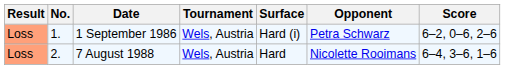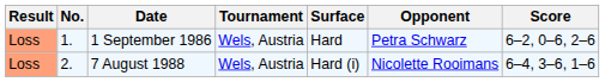 <table class="sortable wikitable" style=font-size:97%>
 <tr>
 <th>Result</th>
 <th>No.</th>
 <th>Date</th>
 <th>Tournament</th>
 <th>Surface</th>
 <th>Opponent</th>
 <th>Score</th>
 </tr>
 <tr bgcolor="#f0f8ff">
 <td style="background:#ffa07a;">Loss</td>
 <td>1.</td>
 <td>1 September 1986</td>
 <td><a href='#'>Wels</a>, Austria</td>
-<td>Hard (i)</td>
+<td>Hard</td>
 <td> <a href='#'>Petra Schwarz</a></td>
 <td>6–2, 0–6, 2–6</td>
 </tr>
 <tr bgcolor="#f0f8ff">
 <td style="background:#ffa07a;">Loss</td>
 <td>2.</td>
 <td>7 August 1988</td>
 <td><a href='#'>Wels</a>, Austria</td>
-<td>Hard</td>
+<td>Hard (i)</td>
 <td> <a href='#'>Nicolette Rooimans</a></td>
 <td>6–4, 3–6, 1–6</td>
 </tr>
 </table>
